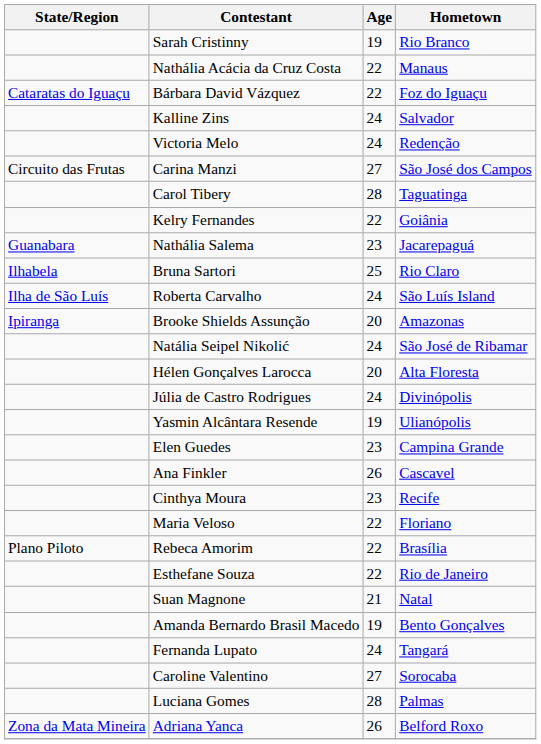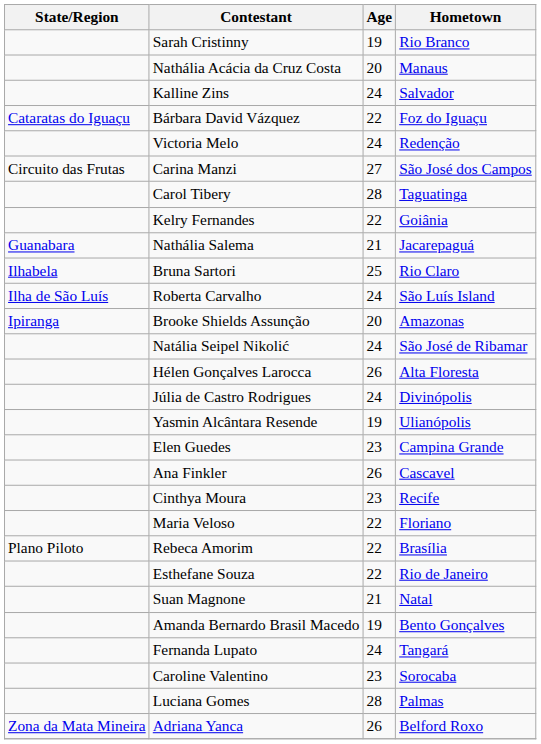 <table class="wikitable sortable" style="font-size: 95%;">
 <tr>
 <th>State/Region</th>
 <th>Contestant</th>
 <th>Age</th>
 <th>Hometown</th>
 </tr>
 <tr>
 <td></td>
 <td>Sarah Cristinny</td>
 <td>19</td>
 <td><a href='#'>Rio Branco</a></td>
 </tr>
 <tr>
 <td></td>
 <td>Nathália Acácia da Cruz Costa</td>
-<td>22</td>
+<td>20</td>
 <td><a href='#'>Manaus</a></td>
+</tr>
+<tr>
+<td></td>
+<td>Kalline Zins</td>
+<td>24</td>
+<td><a href='#'>Salvador</a></td>
 </tr>
 <tr>
 <td> <a href='#'>Cataratas do Iguaçu</a></td>
 <td>Bárbara David Vázquez</td>
 <td>22</td>
 <td><a href='#'>Foz do Iguaçu</a></td>
-</tr>
-<tr>
-<td></td>
-<td>Kalline Zins</td>
-<td>24</td>
-<td><a href='#'>Salvador</a></td>
 </tr>
 <tr>
 <td></td>
 <td>Victoria Melo</td>
 <td>24</td>
 <td><a href='#'>Redenção</a></td>
 </tr>
 <tr>
 <td> Circuito das Frutas</td>
 <td>Carina Manzi</td>
 <td>27</td>
 <td><a href='#'>São José dos Campos</a></td>
 </tr>
 <tr>
 <td></td>
 <td>Carol Tibery</td>
 <td>28</td>
 <td><a href='#'>Taguatinga</a></td>
 </tr>
 <tr>
 <td></td>
 <td>Kelry Fernandes</td>
 <td>22</td>
 <td><a href='#'>Goiânia</a></td>
 </tr>
 <tr>
 <td> <a href='#'>Guanabara</a></td>
 <td>Nathália Salema</td>
-<td>23</td>
+<td>21</td>
 <td><a href='#'>Jacarepaguá</a></td>
 </tr>
 <tr>
 <td> <a href='#'>Ilhabela</a></td>
 <td>Bruna Sartori</td>
 <td>25</td>
 <td><a href='#'>Rio Claro</a></td>
 </tr>
 <tr>
 <td> <a href='#'>Ilha de São Luís</a></td>
 <td>Roberta Carvalho</td>
 <td>24</td>
 <td><a href='#'>São Luís Island</a></td>
 </tr>
 <tr>
 <td> <a href='#'>Ipiranga</a></td>
 <td>Brooke Shields Assunção</td>
 <td>20</td>
 <td><a href='#'>Amazonas</a></td>
 </tr>
 <tr>
 <td></td>
 <td>Natália Seipel Nikolić</td>
 <td>24</td>
 <td><a href='#'>São José de Ribamar</a></td>
 </tr>
 <tr>
 <td></td>
 <td>Hélen Gonçalves Larocca</td>
-<td>20</td>
+<td>26</td>
 <td><a href='#'>Alta Floresta</a></td>
 </tr>
 <tr>
 <td></td>
 <td>Júlia de Castro Rodrigues</td>
 <td>24</td>
 <td><a href='#'>Divinópolis</a></td>
 </tr>
 <tr>
 <td></td>
 <td>Yasmin Alcântara Resende</td>
 <td>19</td>
 <td><a href='#'>Ulianópolis</a></td>
 </tr>
 <tr>
 <td></td>
 <td>Elen Guedes</td>
 <td>23</td>
 <td><a href='#'>Campina Grande</a></td>
 </tr>
 <tr>
 <td></td>
 <td>Ana Finkler</td>
 <td>26</td>
 <td><a href='#'>Cascavel</a></td>
 </tr>
 <tr>
 <td></td>
 <td>Cinthya Moura</td>
 <td>23</td>
 <td><a href='#'>Recife</a></td>
 </tr>
 <tr>
 <td></td>
 <td>Maria Veloso</td>
 <td>22</td>
 <td><a href='#'>Floriano</a></td>
 </tr>
 <tr>
 <td> Plano Piloto</td>
 <td>Rebeca Amorim</td>
 <td>22</td>
 <td><a href='#'>Brasília</a></td>
 </tr>
 <tr>
 <td></td>
 <td>Esthefane Souza</td>
 <td>22</td>
 <td><a href='#'>Rio de Janeiro</a></td>
 </tr>
 <tr>
 <td></td>
 <td>Suan Magnone</td>
 <td>21</td>
 <td><a href='#'>Natal</a></td>
 </tr>
 <tr>
 <td></td>
 <td>Amanda Bernardo Brasil Macedo</td>
 <td>19</td>
 <td><a href='#'>Bento Gonçalves</a></td>
 </tr>
 <tr>
 <td></td>
 <td>Fernanda Lupato</td>
 <td>24</td>
 <td><a href='#'>Tangará</a></td>
 </tr>
 <tr>
 <td></td>
 <td>Caroline Valentino</td>
-<td>27</td>
+<td>23</td>
 <td><a href='#'>Sorocaba</a></td>
 </tr>
 <tr>
 <td></td>
 <td>Luciana Gomes</td>
 <td>28</td>
 <td><a href='#'>Palmas</a></td>
 </tr>
 <tr>
 <td> <a href='#'>Zona da Mata Mineira</a></td>
 <td><a href='#'>Adriana Yanca</a></td>
 <td>26</td>
 <td><a href='#'>Belford Roxo</a></td>
 </tr>
 <tr>
 </tr>
 </table>
